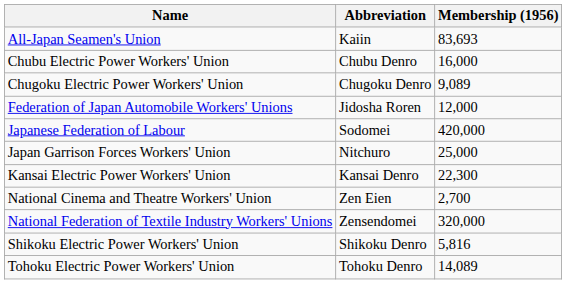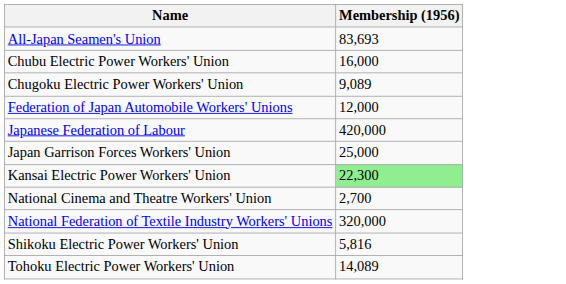 <table class="wikitable sortable">
 <tr>
 <th>Name</th>
-<th>Abbreviation</th>
 <th>Membership (1956)</th>
 </tr>
 <tr>
 <td><a href='#'>All-Japan Seamen's Union</a></td>
-<td>Kaiin</td>
 <td>83,693</td>
 </tr>
 <tr>
 <td>Chubu Electric Power Workers' Union</td>
-<td>Chubu Denro</td>
 <td>16,000</td>
 </tr>
 <tr>
 <td>Chugoku Electric Power Workers' Union</td>
-<td>Chugoku Denro</td>
 <td>9,089</td>
 </tr>
 <tr>
 <td><a href='#'>Federation of Japan Automobile Workers' Unions</a></td>
-<td>Jidosha Roren</td>
 <td>12,000</td>
 </tr>
 <tr>
 <td><a href='#'>Japanese Federation of Labour</a></td>
-<td>Sodomei</td>
 <td>420,000</td>
 </tr>
 <tr>
 <td>Japan Garrison Forces Workers' Union</td>
-<td>Nitchuro</td>
 <td>25,000</td>
 </tr>
 <tr>
 <td>Kansai Electric Power Workers' Union</td>
-<td>Kansai Denro</td>
-<td>22,300</td>
+<td style="background: lightgreen;">22,300</td>
 </tr>
 <tr>
 <td>National Cinema and Theatre Workers' Union</td>
-<td>Zen Eien</td>
 <td>2,700</td>
 </tr>
 <tr>
 <td><a href='#'>National Federation of Textile Industry Workers' Unions</a></td>
-<td>Zensendomei</td>
 <td>320,000</td>
 </tr>
 <tr>
 <td>Shikoku Electric Power Workers' Union</td>
-<td>Shikoku Denro</td>
 <td>5,816</td>
 </tr>
 <tr>
 <td>Tohoku Electric Power Workers' Union</td>
-<td>Tohoku Denro</td>
 <td>14,089</td>
 </tr>
 </table>
